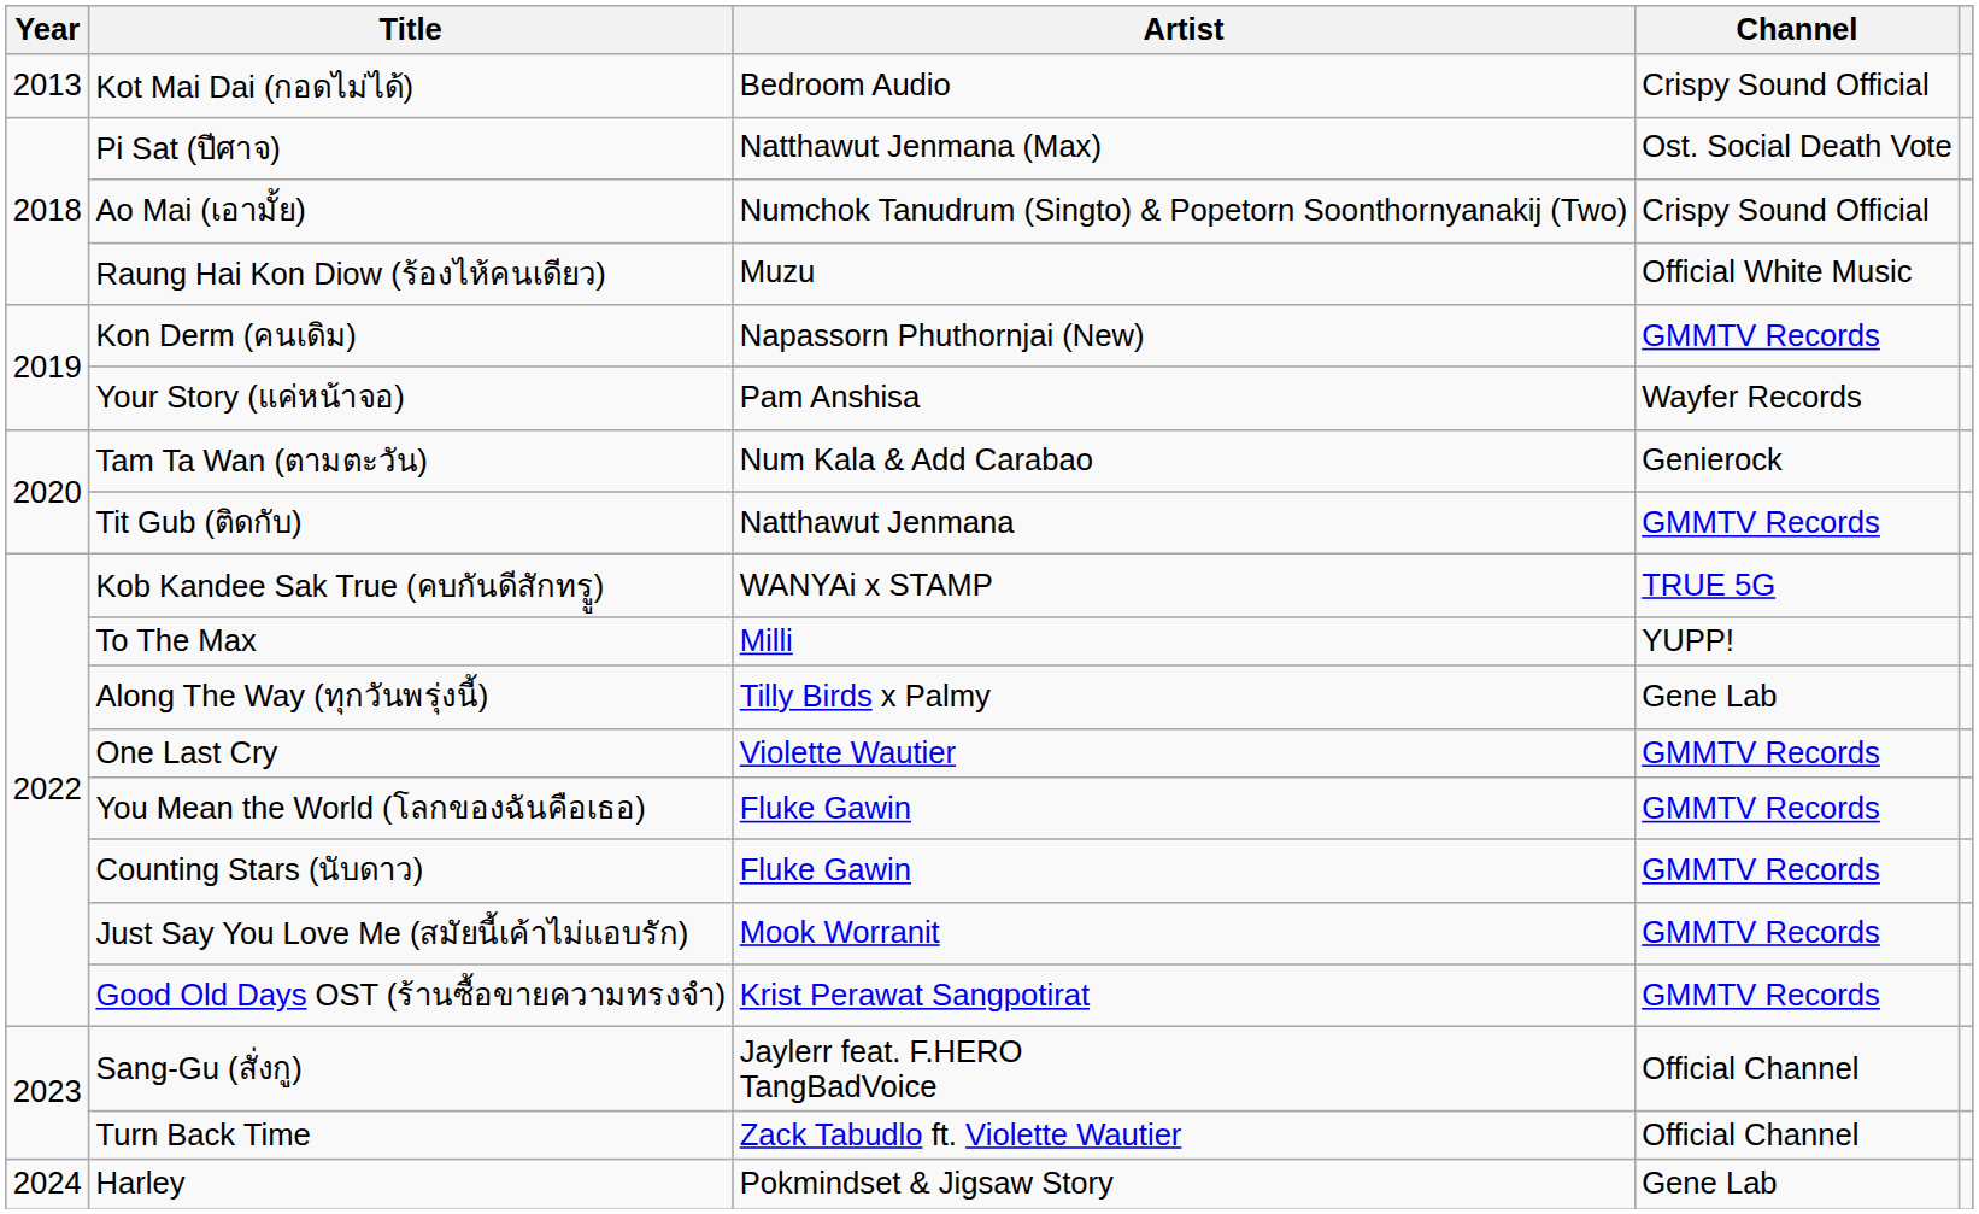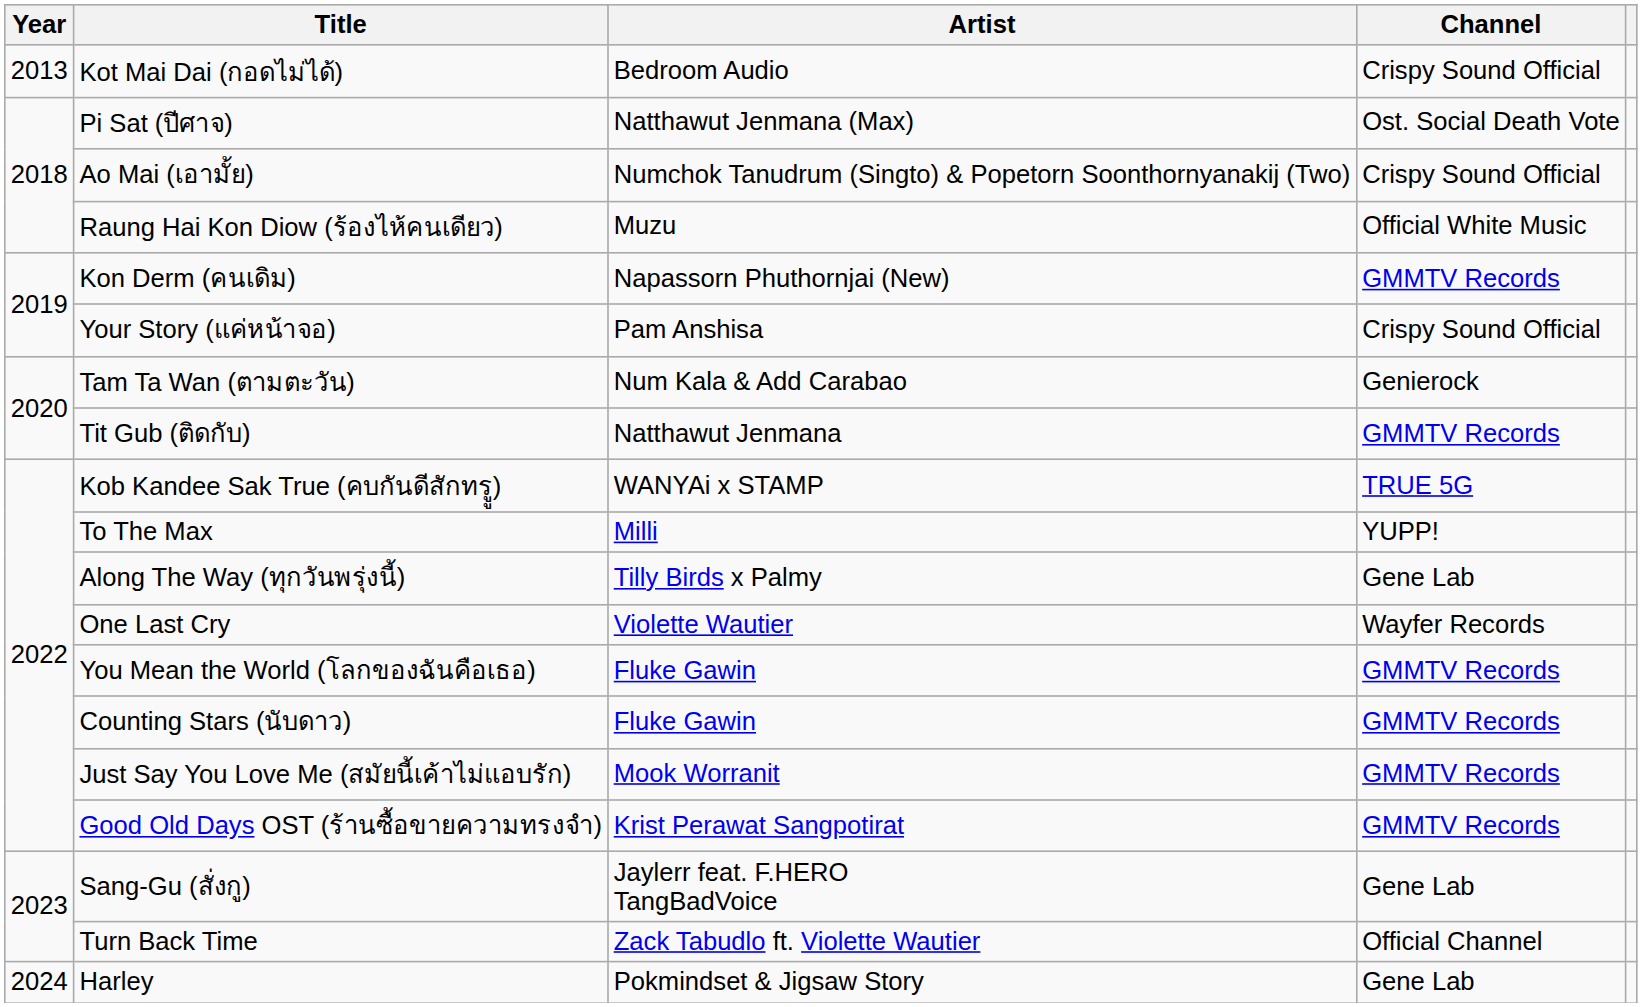 <table class="wikitable sortable plainrowheaders">
 <tr>
 <th scope="col">Year</th>
 <th scope="col">Title</th>
 <th scope="col">Artist</th>
 <th scope="col">Channel</th>
 <th scope="col" class="unsortable"></th>
 </tr>
 <tr>
 <td>2013</td>
 <td>Kot Mai Dai (กอดไม่ได้)</td>
 <td>Bedroom Audio</td>
 <td>Crispy Sound Official</td>
 <td></td>
 </tr>
 <tr>
 <td Rowspan="3">2018</td>
 <td>Pi Sat (ปีศาจ)</td>
 <td>Natthawut Jenmana (Max)</td>
 <td>Ost. Social Death Vote</td>
 <td></td>
 </tr>
 <tr>
 <td>Ao Mai (เอามั้ย)</td>
 <td>Numchok Tanudrum (Singto) & Popetorn Soonthornyanakij (Two)</td>
 <td>Crispy Sound Official</td>
 <td></td>
 </tr>
 <tr>
 <td>Raung Hai Kon Diow (ร้องไห้คนเดียว)</td>
 <td>Muzu</td>
 <td>Official White Music</td>
 <td></td>
 </tr>
 <tr>
 <td Rowspan="2">2019</td>
 <td>Kon Derm (คนเดิม)</td>
 <td>Napassorn Phuthornjai (New)</td>
 <td><a href='#'>GMMTV Records</a></td>
 <td></td>
 </tr>
 <tr>
 <td>Your Story (แค่หน้าจอ)</td>
 <td>Pam Anshisa</td>
-<td>Wayfer Records</td>
+<td>Crispy Sound Official</td>
 <td></td>
 </tr>
 <tr>
 <td Rowspan="2">2020</td>
 <td>Tam Ta Wan (ตามตะวัน)</td>
 <td>Num Kala & Add Carabao</td>
 <td>Genierock</td>
 <td></td>
 </tr>
 <tr>
 <td>Tit Gub (ติดกับ)</td>
 <td>Natthawut Jenmana</td>
 <td><a href='#'>GMMTV Records</a></td>
 <td></td>
 </tr>
 <tr>
 <td Rowspan="8">2022</td>
 <td>Kob Kandee Sak True (คบกันดีสักทรูู)</td>
 <td>WANYAi x STAMP</td>
 <td><a href='#'>TRUE 5G</a></td>
 <td></td>
 </tr>
 <tr>
 <td>To The Max</td>
 <td><a href='#'>Milli</a></td>
 <td>YUPP!</td>
 <td></td>
 </tr>
 <tr>
 <td>Along The Way (ทุกวันพรุ่งนี้)</td>
 <td><a href='#'>Tilly Birds</a> x Palmy</td>
 <td>Gene Lab</td>
 <td></td>
 </tr>
 <tr>
 <td>One Last Cry<br></td>
 <td><a href='#'>Violette Wautier</a></td>
-<td><a href='#'>GMMTV Records</a></td>
+<td>Wayfer Records</td>
 <td></td>
 </tr>
 <tr>
 <td>You Mean the World (โลกของฉันคือเธอ)<br></td>
 <td><a href='#'>Fluke Gawin</a></td>
 <td><a href='#'>GMMTV Records</a></td>
 <td></td>
 </tr>
 <tr>
 <td>Counting Stars (นับดาว) <br></td>
 <td><a href='#'>Fluke Gawin</a></td>
 <td><a href='#'>GMMTV Records</a></td>
 <td></td>
 </tr>
 <tr>
 <td>Just Say You Love Me (สมัยนี้เค้าไม่แอบรัก)<br></td>
 <td><a href='#'>Mook Worranit</a></td>
 <td><a href='#'>GMMTV Records</a></td>
 <td></td>
 </tr>
 <tr>
 <td><a href='#'>Good Old Days</a> OST (ร้านซื้อขายความทรงจำ)</td>
 <td><a href='#'>Krist Perawat Sangpotirat</a></td>
 <td><a href='#'>GMMTV Records</a></td>
 <td></td>
 </tr>
 <tr>
 <td rowspan="2">2023</td>
 <td>Sang-Gu (สั่งกู)</td>
 <td>Jaylerr feat. F.HERO<br>TangBadVoice</td>
-<td>Official Channel</td>
+<td>Gene Lab</td>
 <td></td>
 </tr>
 <tr>
 <td>Turn Back Time</td>
 <td><a href='#'>Zack Tabudlo</a> ft. <a href='#'>Violette Wautier</a></td>
 <td>Official Channel</td>
 <td></td>
 </tr>
 <tr>
 <td>2024</td>
 <td>Harley</td>
 <td>Pokmindset & Jigsaw Story</td>
 <td>Gene Lab</td>
 <td></td>
 </tr>
 </table>
